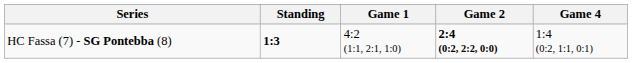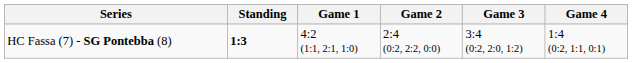 <table class="wikitable" width="800px">
 <tr style="background-color:#c0c0c0;">
 <th>Series</th>
 <th>Standing</th>
 <th>Game 1</th>
 <th>Game 2</th>
+<th>Game 3</th>
 <th>Game 4</th>
 </tr>
 <tr>
 <td>HC Fassa (7) - <strong>SG Pontebba</strong> (8)</td>
 <td><strong>1:3</strong></td>
 <td>4:2<br><small>(1:1, 2:1, 1:0)</small></td>
-<td><strong>2:4<br><small>(0:2, 2:2, 0:0)</small></strong></td>
+<td>2:4<br><small>(0:2, 2:2, 0:0)</small></td>
+<td>3:4<br><small>(0:2, 2:0, 1:2)</small></td>
 <td>1:4<br><small>(0:2, 1:1, 0:1)</small></td>
 </tr>
 </table>
